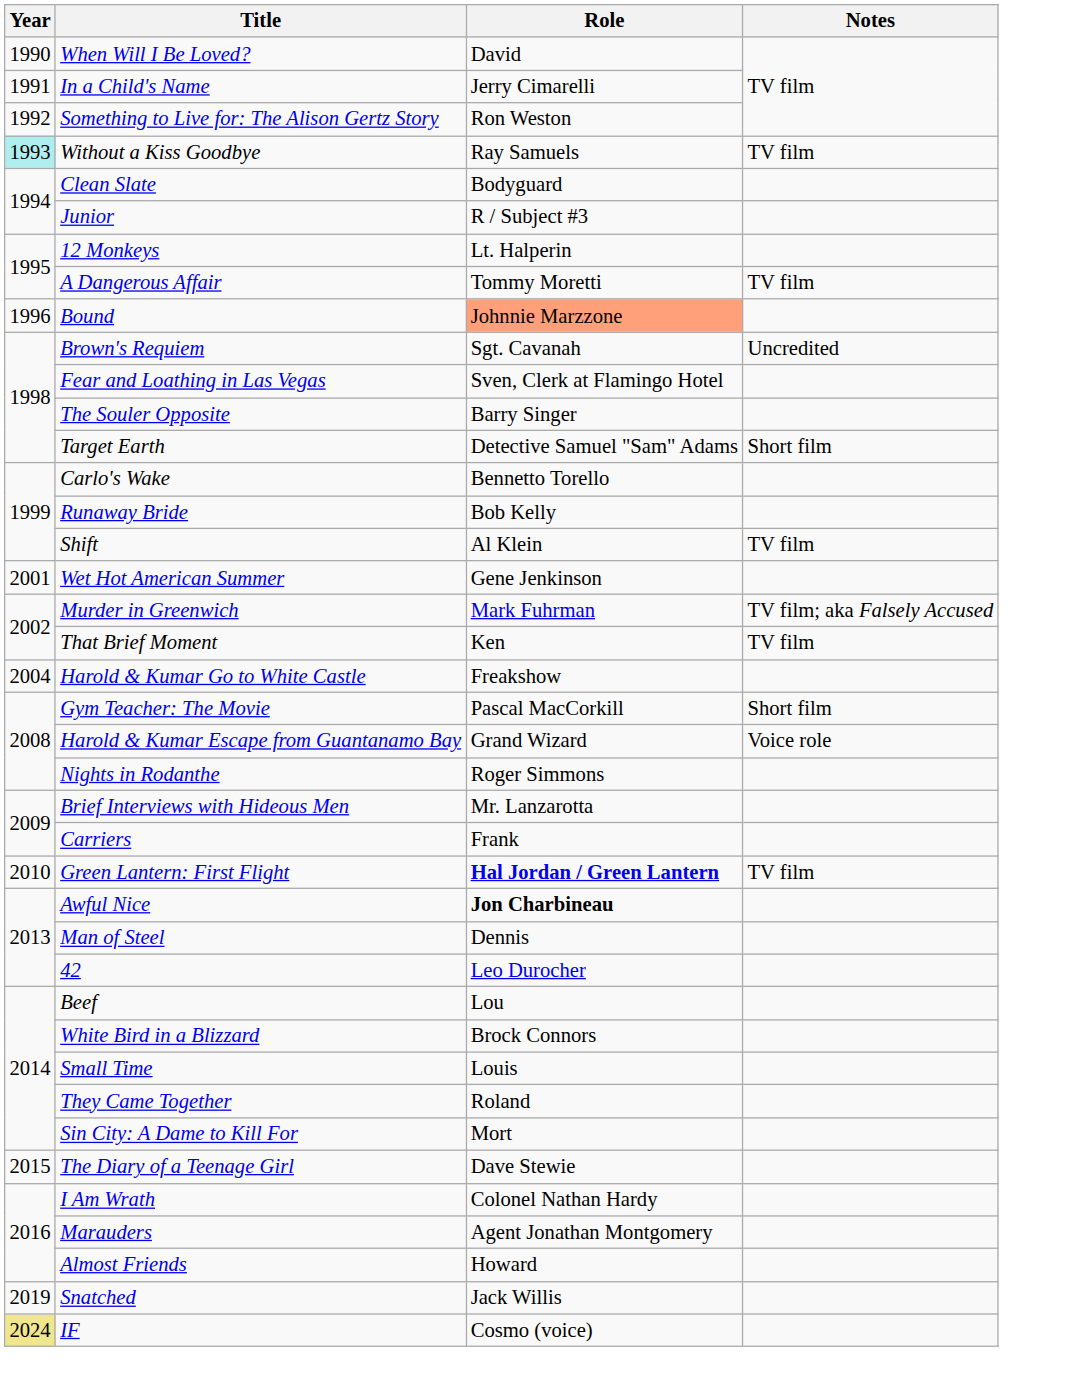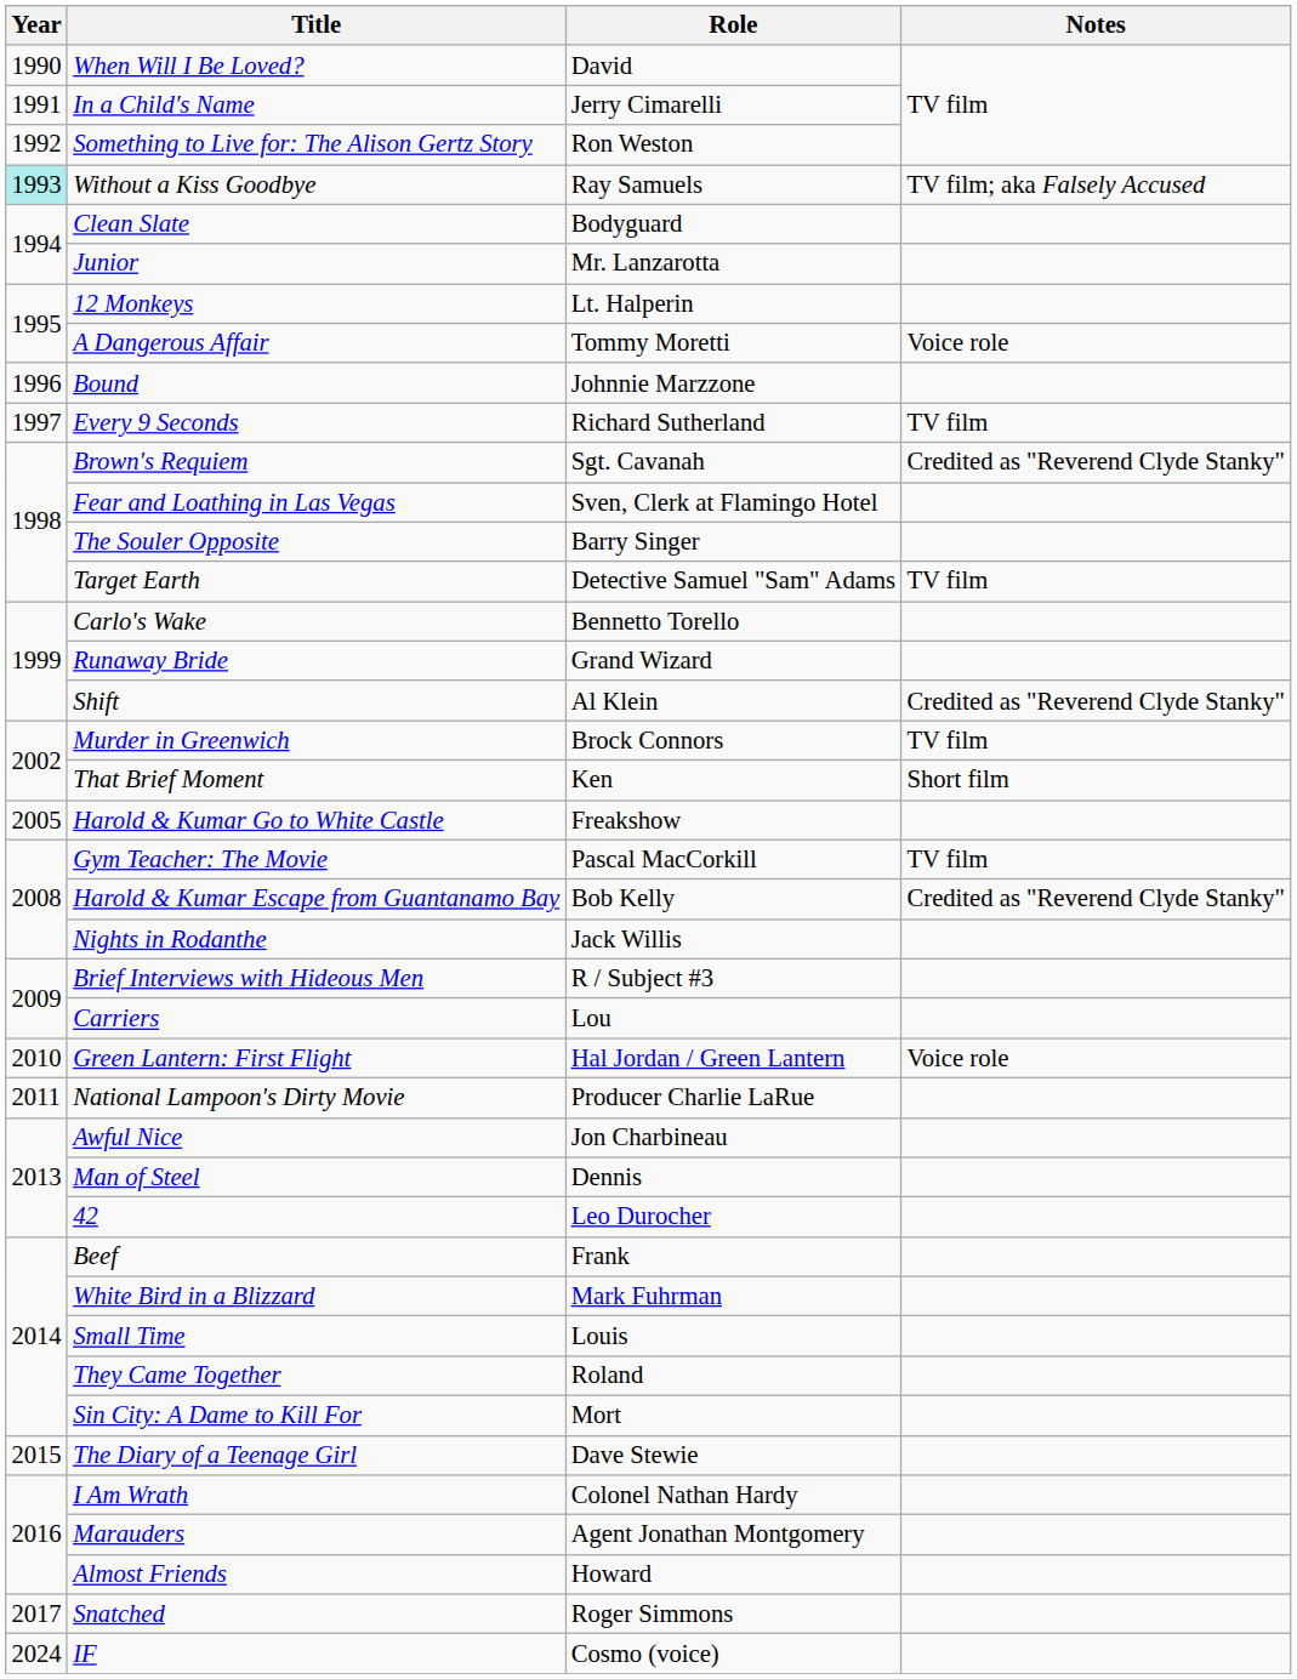 <table class="wikitable sortable">
 <tr>
 <th>Year</th>
 <th>Title</th>
 <th>Role</th>
 <th>Notes</th>
 </tr>
 <tr>
 <td>1990</td>
 <td><em><a href='#'>When Will I Be Loved?</a></em></td>
 <td>David</td>
 <td rowspan="3">TV film</td>
 </tr>
 <tr>
 <td>1991</td>
 <td><em><a href='#'>In a Child's Name</a></em></td>
 <td>Jerry Cimarelli</td>
 </tr>
 <tr>
 <td>1992</td>
 <td><em><a href='#'>Something to Live for: The Alison Gertz Story</a></em></td>
 <td>Ron Weston</td>
 </tr>
 <tr>
 <td style="background: paleturquoise;">1993</td>
 <td><em>Without a Kiss Goodbye</em></td>
 <td>Ray Samuels</td>
-<td>TV film</td>
+<td>TV film; aka <em>Falsely Accused</em></td>
 </tr>
 <tr>
 <td rowspan="2">1994</td>
 <td><em><a href='#'>Clean Slate</a></em></td>
 <td>Bodyguard</td>
 <td></td>
 </tr>
 <tr>
 <td><em><a href='#'>Junior</a></em></td>
-<td>R / Subject #3</td>
+<td>Mr. Lanzarotta</td>
 <td></td>
 </tr>
 <tr>
 <td rowspan="2">1995</td>
 <td><em><a href='#'>12 Monkeys</a></em></td>
 <td>Lt. Halperin</td>
 <td></td>
 </tr>
 <tr>
 <td><em><a href='#'>A Dangerous Affair</a></em></td>
 <td>Tommy Moretti</td>
-<td>TV film</td>
+<td>Voice role</td>
 </tr>
 <tr>
 <td>1996</td>
 <td><em><a href='#'>Bound</a></em></td>
-<td style="background: lightsalmon;">Johnnie Marzzone</td>
+<td>Johnnie Marzzone</td>
 <td></td>
+</tr>
+<tr>
+<td>1997</td>
+<td><em><a href='#'>Every 9 Seconds</a></em></td>
+<td>Richard Sutherland</td>
+<td>TV film</td>
 </tr>
 <tr>
 <td rowspan="4">1998</td>
 <td><em><a href='#'>Brown's Requiem</a></em></td>
 <td>Sgt. Cavanah</td>
-<td>Uncredited</td>
+<td>Credited as "Reverend Clyde Stanky"</td>
 </tr>
 <tr>
 <td><em><a href='#'>Fear and Loathing in Las Vegas</a></em></td>
 <td>Sven, Clerk at Flamingo Hotel</td>
 <td></td>
 </tr>
 <tr>
 <td><em><a href='#'>The Souler Opposite</a></em></td>
 <td>Barry Singer</td>
 <td></td>
 </tr>
 <tr>
 <td><em>Target Earth</em></td>
 <td>Detective Samuel "Sam" Adams</td>
-<td>Short film</td>
+<td>TV film</td>
 </tr>
 <tr>
 <td rowspan="3">1999</td>
 <td><em>Carlo's Wake</em></td>
 <td>Bennetto Torello</td>
 <td></td>
 </tr>
 <tr>
 <td><em><a href='#'>Runaway Bride</a></em></td>
-<td>Bob Kelly</td>
+<td>Grand Wizard</td>
 <td></td>
 </tr>
 <tr>
 <td><em>Shift</em></td>
 <td>Al Klein</td>
-<td>TV film</td>
-</tr>
-<tr>
-<td>2001</td>
-<td><em><a href='#'>Wet Hot American Summer</a></em></td>
-<td>Gene Jenkinson</td>
-<td></td>
+<td>Credited as "Reverend Clyde Stanky"</td>
 </tr>
 <tr>
 <td rowspan="2">2002</td>
 <td><em><a href='#'>Murder in Greenwich</a></em></td>
-<td><a href='#'>Mark Fuhrman</a></td>
-<td>TV film; aka <em>Falsely Accused</em></td>
+<td>Brock Connors</td>
+<td>TV film</td>
 </tr>
 <tr>
 <td><em>That Brief Moment</em></td>
 <td>Ken</td>
-<td>TV film</td>
+<td>Short film</td>
 </tr>
 <tr>
-<td>2004</td>
+<td>2005</td>
 <td><em><a href='#'>Harold & Kumar Go to White Castle</a></em></td>
 <td>Freakshow</td>
 <td></td>
 </tr>
 <tr>
 <td rowspan="3">2008</td>
 <td><em><a href='#'>Gym Teacher: The Movie</a></em></td>
 <td>Pascal MacCorkill</td>
-<td>Short film</td>
+<td>TV film</td>
 </tr>
 <tr>
 <td><em><a href='#'>Harold & Kumar Escape from Guantanamo Bay</a></em></td>
-<td>Grand Wizard</td>
-<td>Voice role</td>
+<td>Bob Kelly</td>
+<td>Credited as "Reverend Clyde Stanky"</td>
 </tr>
 <tr>
 <td><em><a href='#'>Nights in Rodanthe</a></em></td>
-<td>Roger Simmons</td>
+<td>Jack Willis</td>
 <td></td>
 </tr>
 <tr>
 <td rowspan="2">2009</td>
 <td><em><a href='#'>Brief Interviews with Hideous Men</a></em></td>
-<td>Mr. Lanzarotta</td>
+<td>R / Subject #3</td>
 <td></td>
 </tr>
 <tr>
 <td><em><a href='#'>Carriers</a></em></td>
-<td>Frank</td>
+<td>Lou</td>
 <td></td>
 </tr>
 <tr>
 <td>2010</td>
 <td><em><a href='#'>Green Lantern: First Flight</a></em></td>
-<td><strong><a href='#'>Hal Jordan / Green Lantern</a></strong></td>
-<td>TV film</td>
+<td><a href='#'>Hal Jordan / Green Lantern</a></td>
+<td>Voice role</td>
+</tr>
+<tr>
+<td>2011</td>
+<td><em>National Lampoon's Dirty Movie</em></td>
+<td>Producer Charlie LaRue</td>
+<td></td>
 </tr>
 <tr>
 <td rowspan="3">2013</td>
 <td><em><a href='#'>Awful Nice</a></em></td>
-<td><strong>Jon Charbineau</strong></td>
+<td>Jon Charbineau</td>
 <td></td>
 </tr>
 <tr>
 <td><em><a href='#'>Man of Steel</a></em></td>
 <td>Dennis</td>
 <td></td>
 </tr>
 <tr>
 <td><em><a href='#'>42</a></em></td>
 <td><a href='#'>Leo Durocher</a></td>
 <td></td>
 </tr>
 <tr>
 <td rowspan="5">2014</td>
 <td><em>Beef</em></td>
-<td>Lou</td>
+<td>Frank</td>
 <td></td>
 </tr>
 <tr>
 <td><em><a href='#'>White Bird in a Blizzard</a></em></td>
-<td>Brock Connors</td>
+<td><a href='#'>Mark Fuhrman</a></td>
 <td></td>
 </tr>
 <tr>
 <td><em><a href='#'>Small Time</a></em></td>
 <td>Louis</td>
 <td></td>
 </tr>
 <tr>
 <td><em><a href='#'>They Came Together</a></em></td>
 <td>Roland</td>
 <td></td>
 </tr>
 <tr>
 <td><em><a href='#'>Sin City: A Dame to Kill For</a></em></td>
 <td>Mort</td>
 <td></td>
 </tr>
 <tr>
 <td>2015</td>
 <td><em><a href='#'>The Diary of a Teenage Girl</a></em></td>
 <td>Dave Stewie</td>
 <td></td>
 </tr>
 <tr>
 <td rowspan="3">2016</td>
 <td><em><a href='#'>I Am Wrath</a></em></td>
 <td>Colonel Nathan Hardy</td>
 <td></td>
 </tr>
 <tr>
 <td><em><a href='#'>Marauders</a></em></td>
 <td>Agent Jonathan Montgomery</td>
 <td></td>
 </tr>
 <tr>
 <td><em><a href='#'>Almost Friends</a></em></td>
 <td>Howard</td>
 <td></td>
 </tr>
 <tr>
-<td>2019</td>
+<td>2017</td>
 <td><em><a href='#'>Snatched</a></em></td>
-<td>Jack Willis</td>
+<td>Roger Simmons</td>
 <td></td>
 </tr>
 <tr>
-<td style="background: khaki;">2024</td>
+<td>2024</td>
 <td><em><a href='#'>IF</a></em></td>
 <td>Cosmo (voice)</td>
 <td></td>
 </tr>
 </table>
